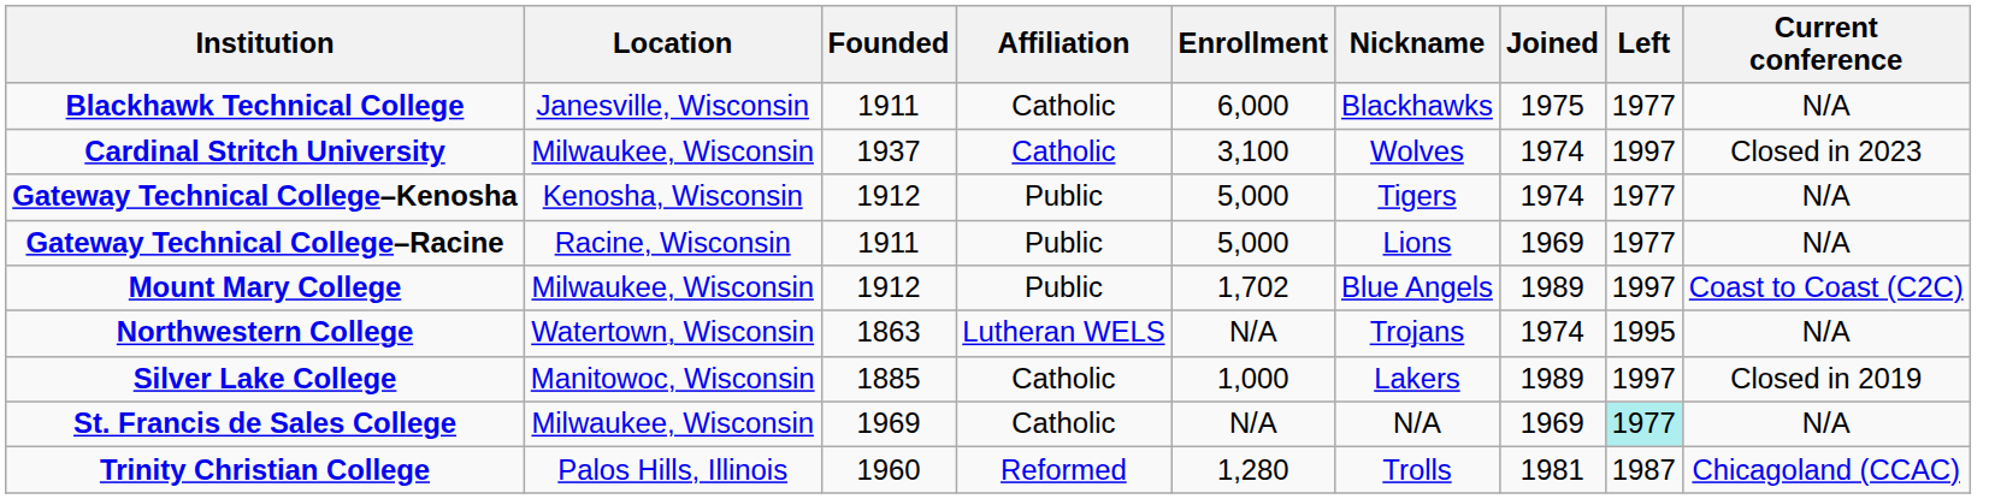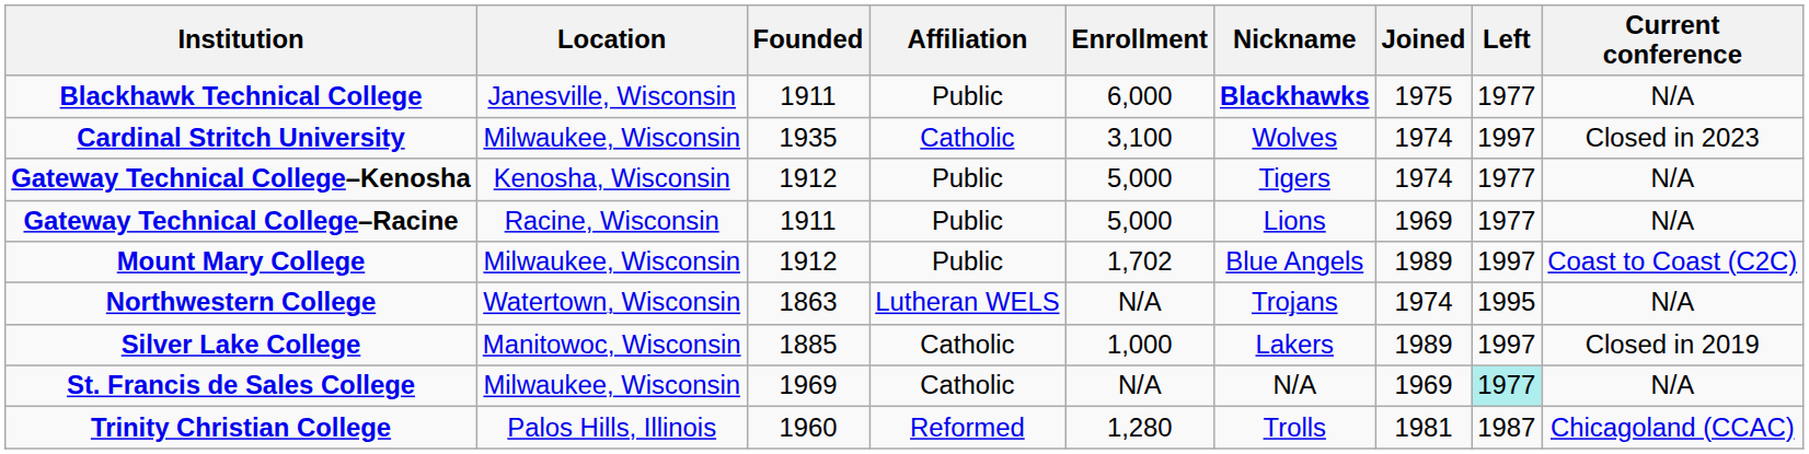 <table class="wikitable sortable" style="text-align:center;">
 <tr>
 <th>Institution</th>
 <th>Location</th>
 <th>Founded</th>
 <th>Affiliation</th>
 <th>Enrollment</th>
 <th>Nickname</th>
 <th>Joined</th>
 <th>Left</th>
 <th>Current<br>conference</th>
 </tr>
 <tr>
 <td><strong><a href='#'>Blackhawk Technical College</a></strong></td>
 <td><a href='#'>Janesville, Wisconsin</a></td>
 <td>1911</td>
-<td>Catholic</td>
+<td>Public</td>
 <td>6,000</td>
-<td><a href='#'>Blackhawks</a></td>
+<td><strong><a href='#'>Blackhawks</a></strong></td>
 <td>1975</td>
 <td>1977</td>
 <td>N/A</td>
 </tr>
 <tr>
 <td><strong><a href='#'>Cardinal Stritch University</a></strong></td>
 <td><a href='#'>Milwaukee, Wisconsin</a></td>
-<td>1937</td>
+<td>1935</td>
 <td><a href='#'>Catholic</a><br></td>
 <td>3,100</td>
 <td><a href='#'>Wolves</a></td>
 <td>1974</td>
 <td>1997</td>
 <td>Closed in 2023</td>
 </tr>
 <tr>
 <td><strong><a href='#'>Gateway Technical College</a>–Kenosha</strong></td>
 <td><a href='#'>Kenosha, Wisconsin</a></td>
 <td>1912</td>
 <td>Public</td>
 <td>5,000</td>
 <td><a href='#'>Tigers</a></td>
 <td>1974</td>
 <td>1977</td>
 <td>N/A</td>
 </tr>
 <tr>
 <td><strong><a href='#'>Gateway Technical College</a>–Racine</strong> </td>
 <td><a href='#'>Racine, Wisconsin</a></td>
 <td>1911</td>
 <td>Public</td>
 <td>5,000</td>
 <td><a href='#'>Lions</a></td>
 <td>1969</td>
 <td>1977</td>
 <td>N/A</td>
 </tr>
 <tr>
 <td><strong><a href='#'>Mount Mary College</a></strong></td>
 <td><a href='#'>Milwaukee, Wisconsin</a></td>
 <td>1912</td>
 <td>Public</td>
 <td>1,702</td>
 <td><a href='#'>Blue Angels</a></td>
 <td>1989</td>
 <td>1997</td>
 <td><a href='#'>Coast to Coast (C2C)</a></td>
 </tr>
 <tr>
 <td><strong><a href='#'>Northwestern College</a></strong></td>
 <td><a href='#'>Watertown, Wisconsin</a></td>
 <td>1863</td>
 <td><a href='#'>Lutheran WELS</a></td>
 <td>N/A</td>
 <td><a href='#'>Trojans</a></td>
 <td>1974</td>
 <td>1995</td>
 <td>N/A</td>
 </tr>
 <tr>
 <td><strong><a href='#'>Silver Lake College</a></strong></td>
 <td><a href='#'>Manitowoc, Wisconsin</a></td>
 <td>1885</td>
 <td>Catholic<br></td>
 <td>1,000</td>
 <td><a href='#'>Lakers</a></td>
 <td>1989</td>
 <td>1997</td>
 <td>Closed in 2019</td>
 </tr>
 <tr>
 <td><strong><a href='#'>St. Francis de Sales College</a></strong></td>
 <td><a href='#'>Milwaukee, Wisconsin</a></td>
 <td>1969</td>
 <td>Catholic</td>
 <td>N/A</td>
 <td>N/A</td>
 <td>1969</td>
 <td style="background: paleturquoise;">1977</td>
 <td>N/A</td>
 </tr>
 <tr>
 <td><strong><a href='#'>Trinity Christian College</a></strong></td>
 <td><a href='#'>Palos Hills, Illinois</a></td>
 <td>1960</td>
 <td><a href='#'>Reformed</a></td>
 <td>1,280</td>
 <td><a href='#'>Trolls</a></td>
 <td>1981</td>
 <td>1987</td>
 <td><a href='#'>Chicagoland (CCAC)</a></td>
 </tr>
 </table>
